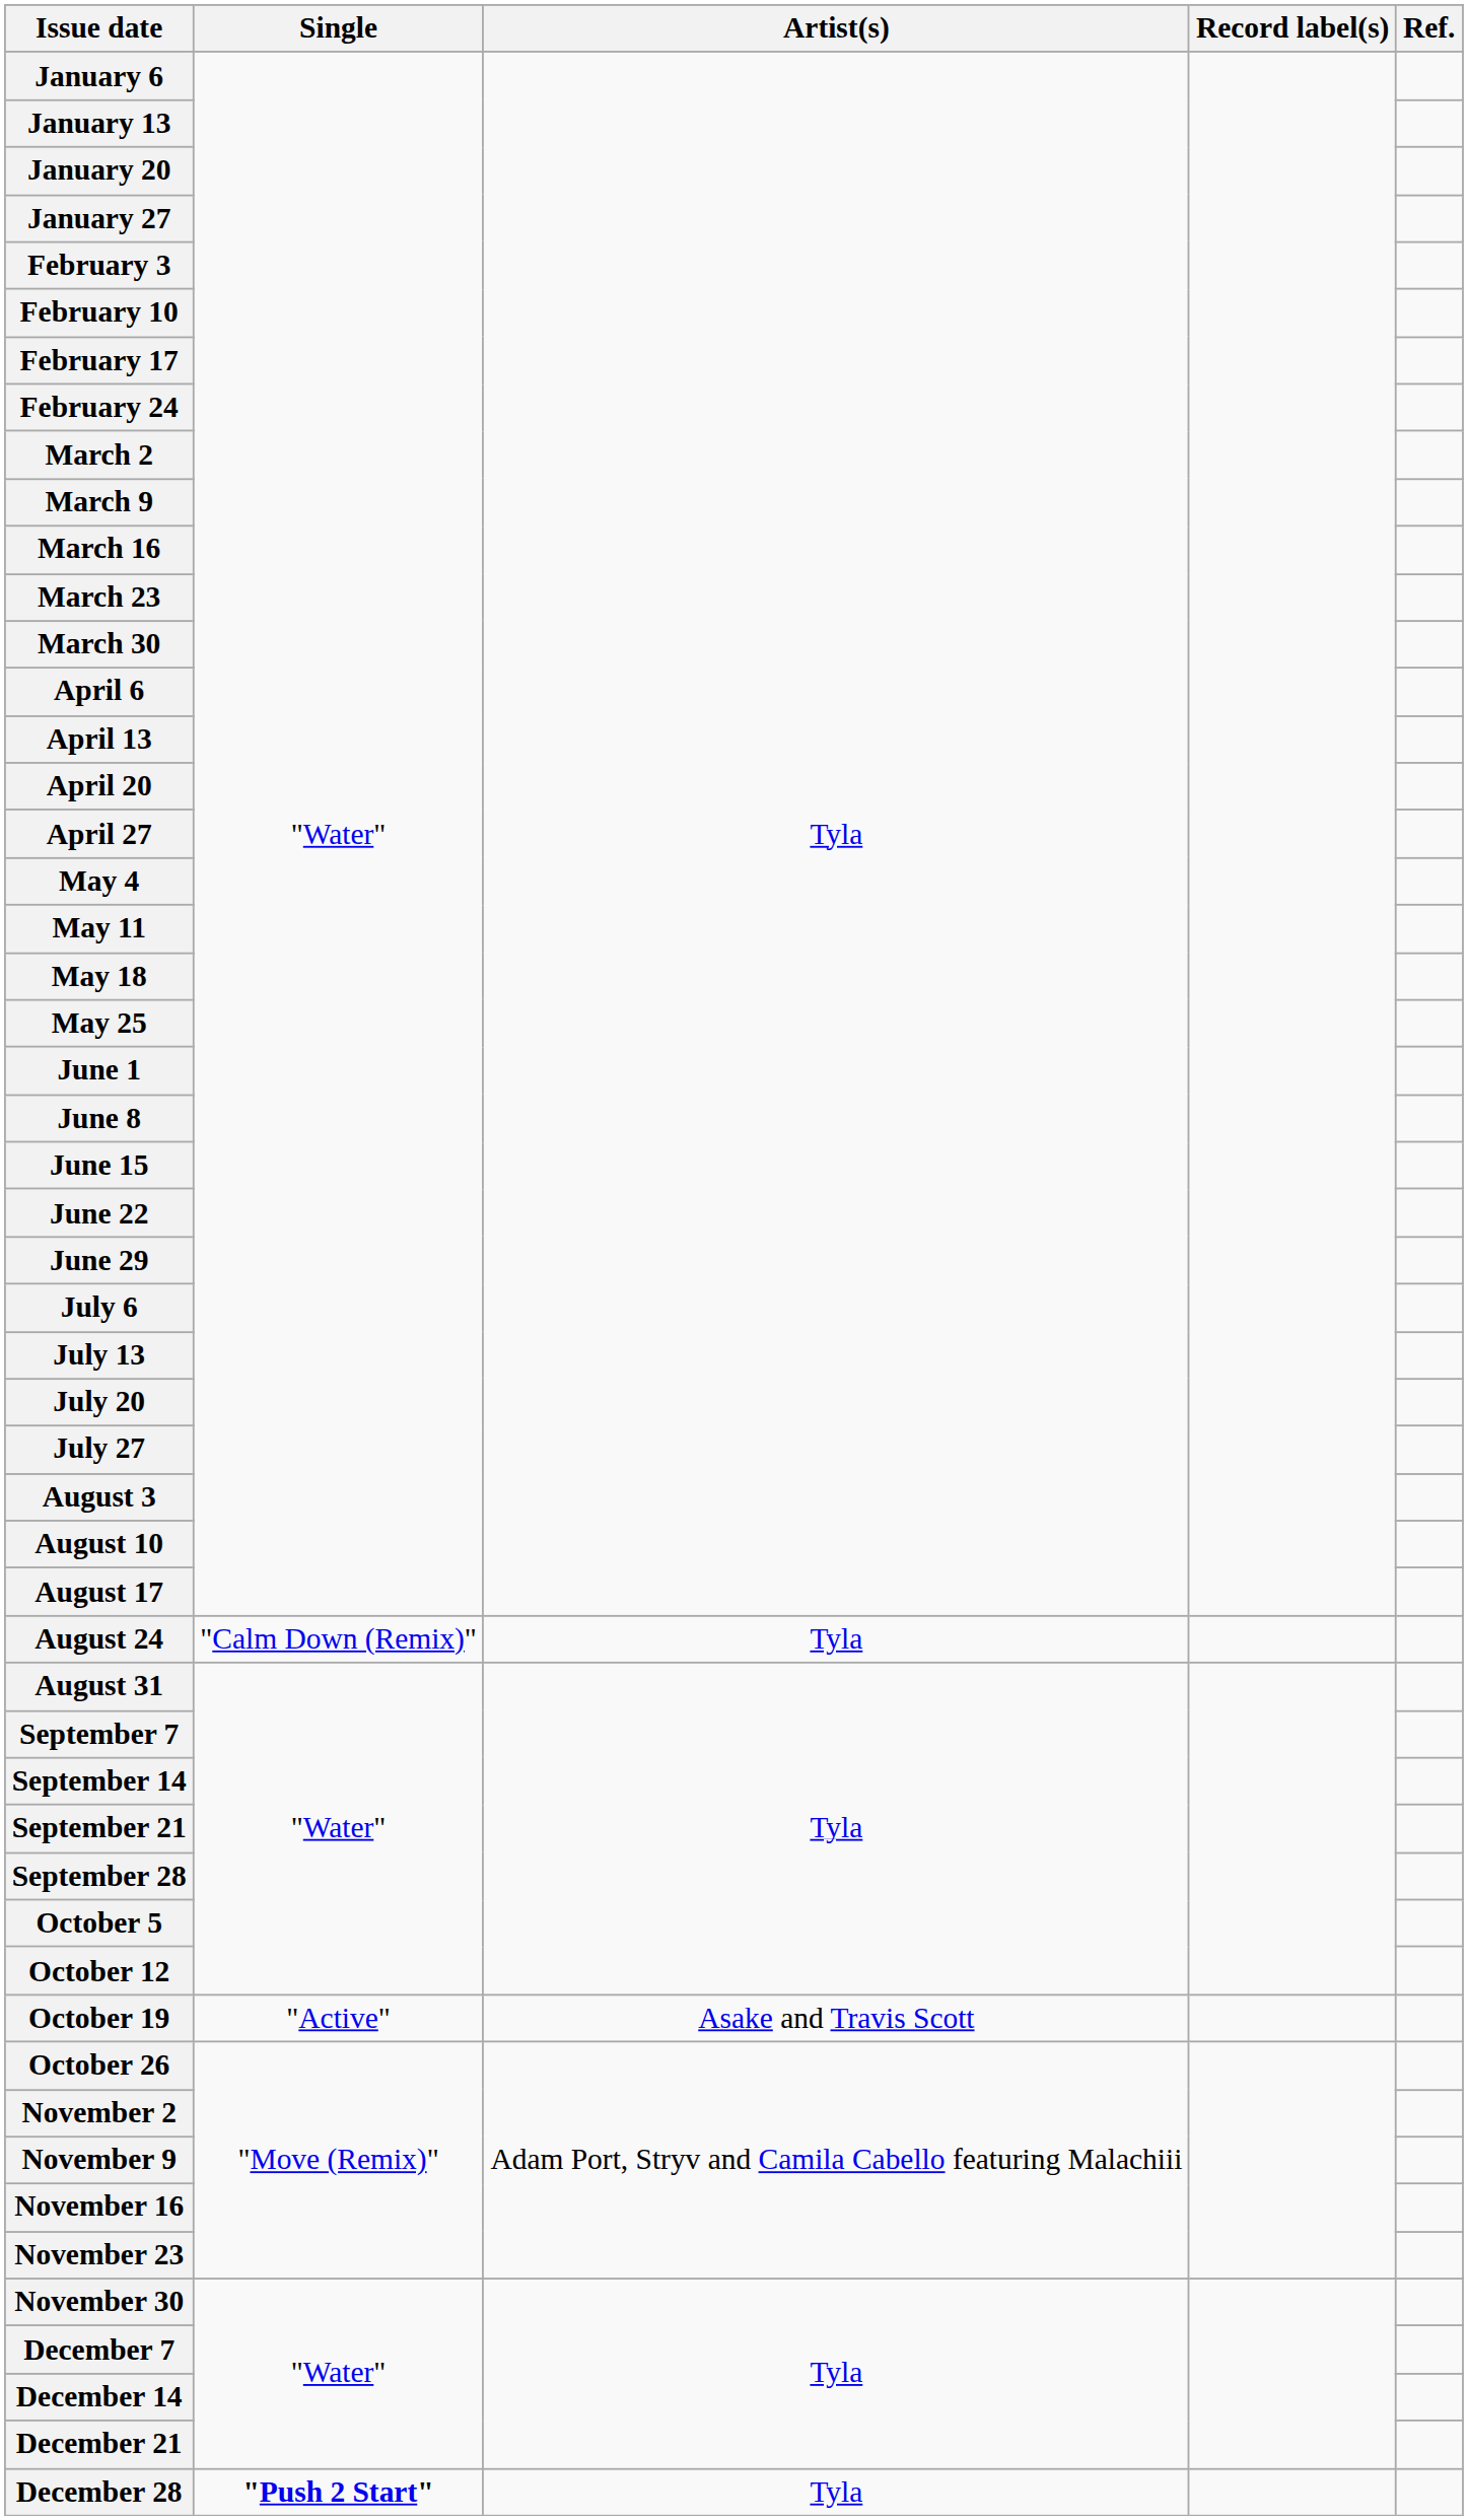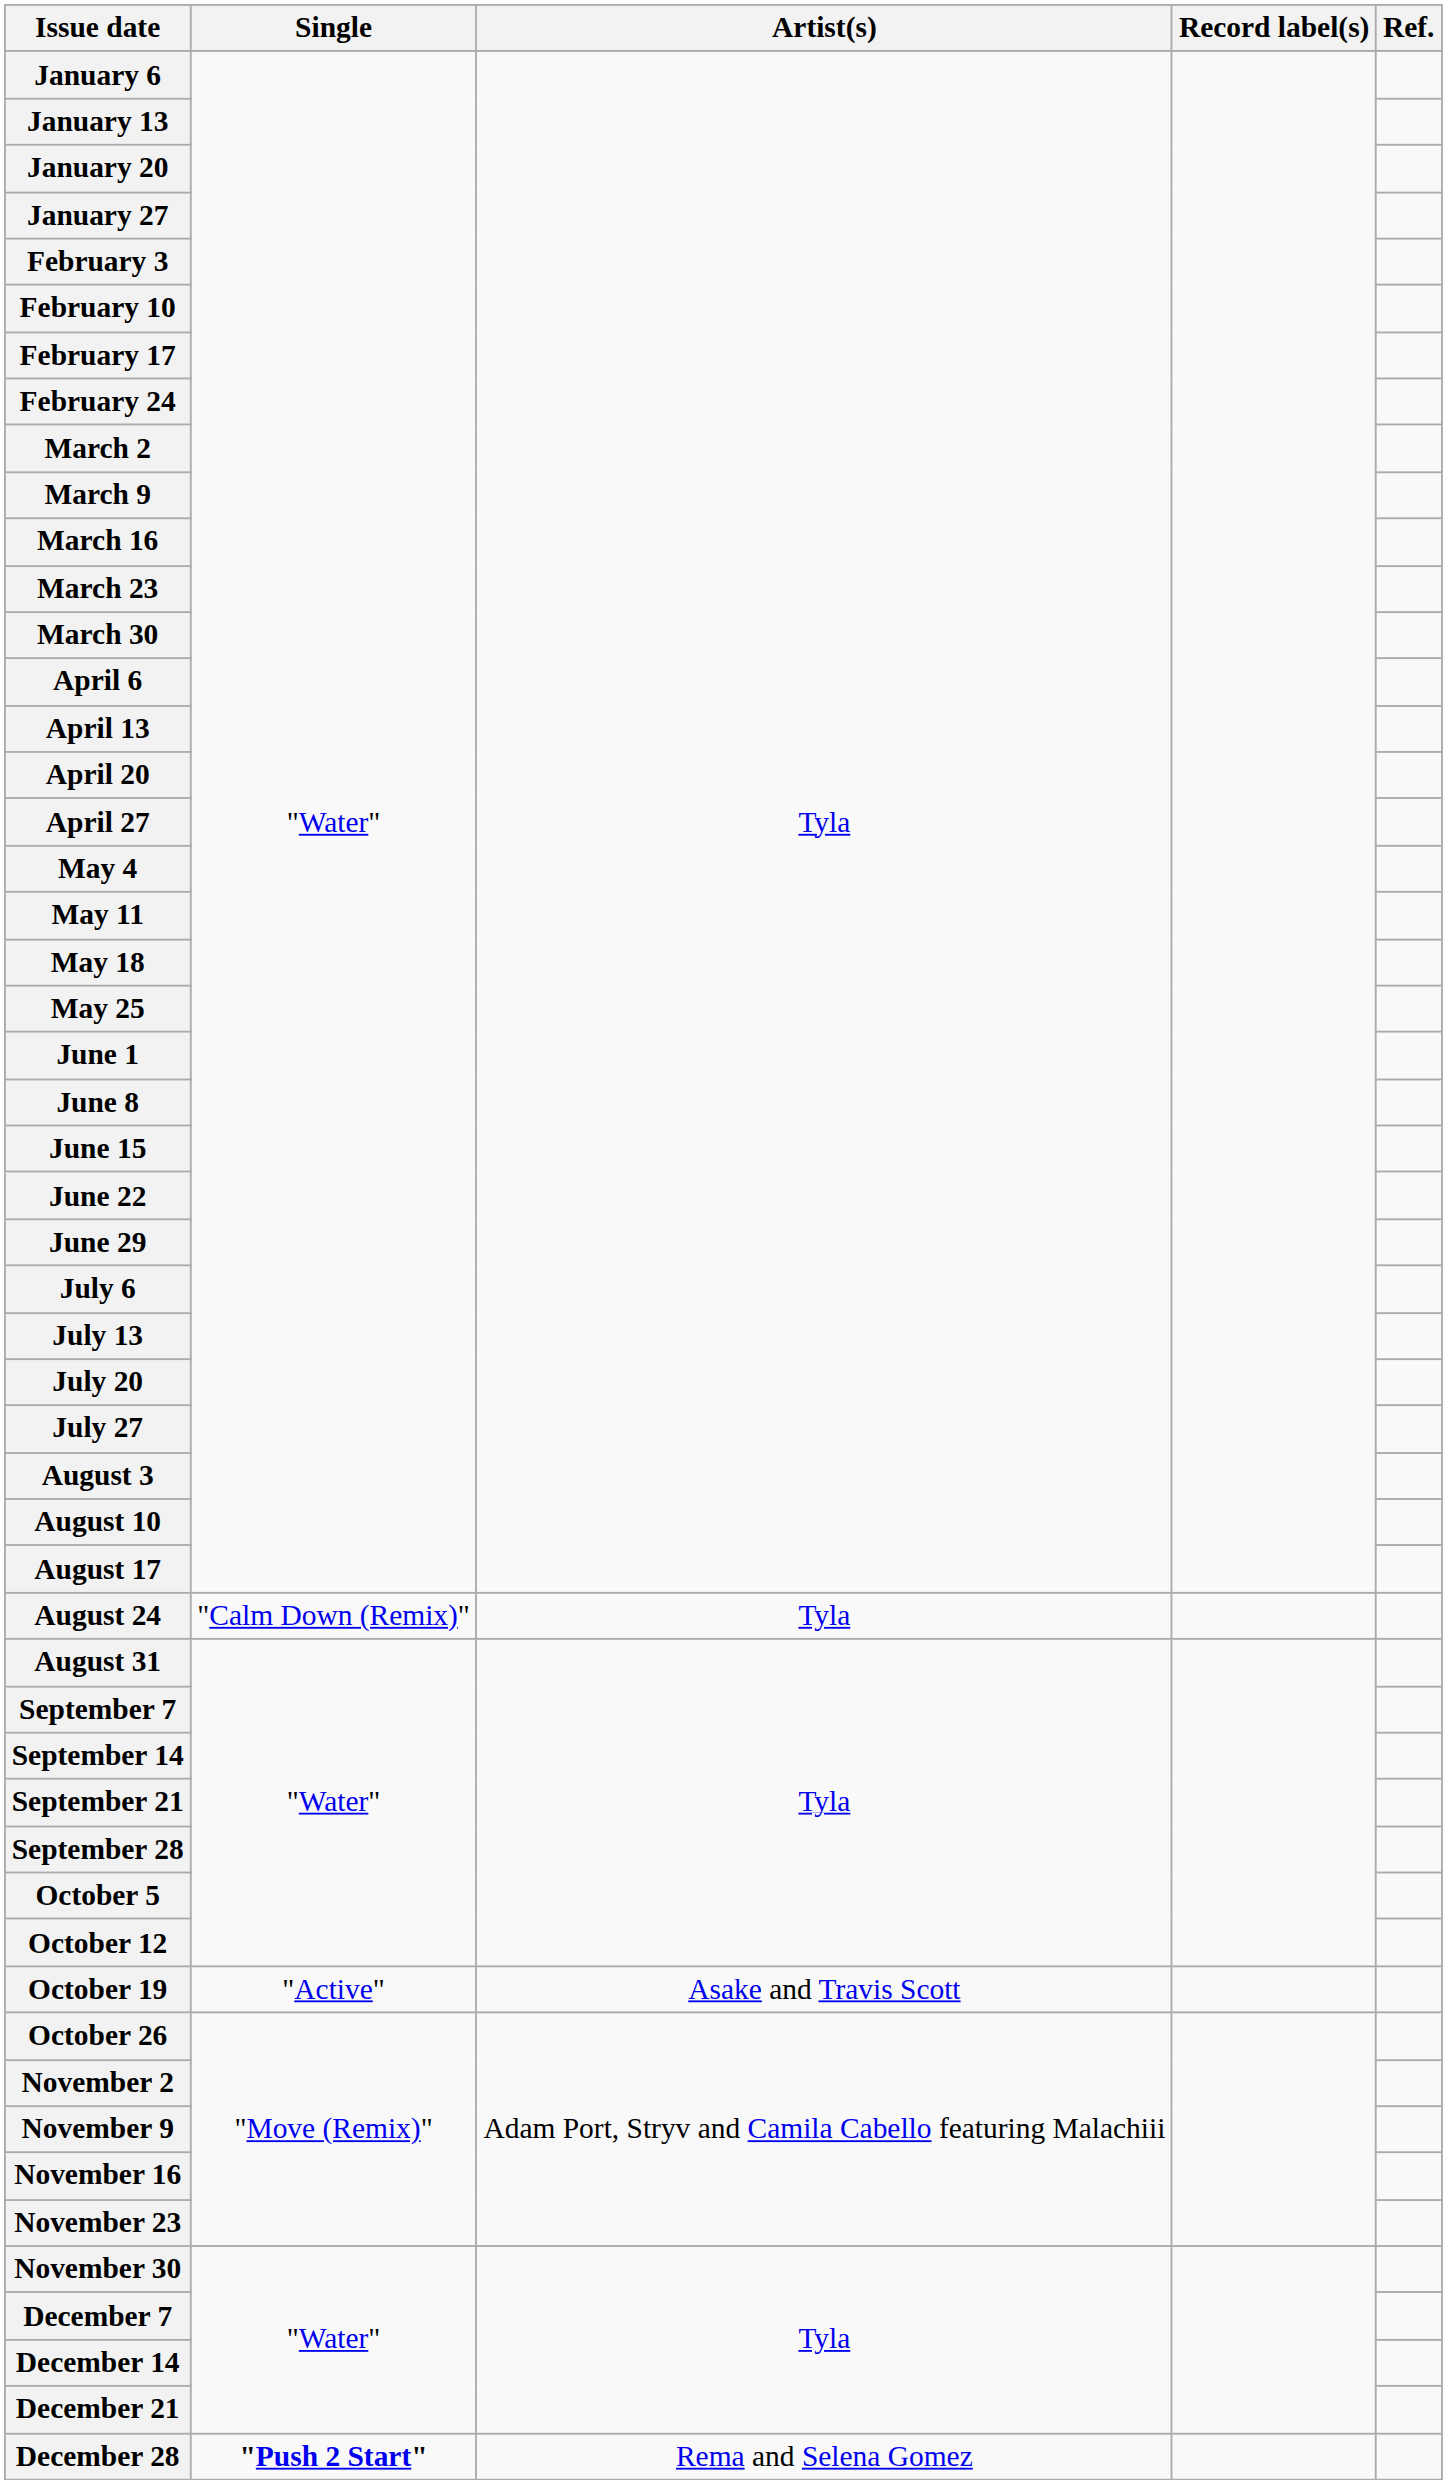 <table class="wikitable plainrowheaders" style="text-align:center">
 <tr>
 <th scope="col">Issue date</th>
 <th scope="col">Single</th>
 <th scope="col">Artist(s)</th>
 <th scope="col">Record label(s)</th>
 <th scope="col">Ref.</th>
 </tr>
 <tr>
 <th scope="row">January 6</th>
 <td rowspan="33">"<a href='#'>Water</a>"</td>
 <td rowspan="33"><a href='#'>Tyla</a></td>
 <td rowspan="33"></td>
 <td></td>
 </tr>
 <tr>
 <th scope="row">January 13</th>
 <td></td>
 </tr>
 <tr>
 <th scope="row">January 20</th>
 <td></td>
 </tr>
 <tr>
 <th scope="row">January 27</th>
 <td></td>
 </tr>
 <tr>
 <th scope="row">February 3</th>
 <td></td>
 </tr>
 <tr>
 <th scope="row">February 10</th>
 <td></td>
 </tr>
 <tr>
 <th scope="row">February 17</th>
 <td></td>
 </tr>
 <tr>
 <th scope="row">February 24</th>
 <td></td>
 </tr>
 <tr>
 <th scope="row">March 2</th>
 <td></td>
 </tr>
 <tr>
 <th scope="row">March 9</th>
 <td></td>
 </tr>
 <tr>
 <th scope="row">March 16</th>
 <td></td>
 </tr>
 <tr>
 <th scope="row">March 23</th>
 <td></td>
 </tr>
 <tr>
 <th scope="row">March 30</th>
 <td></td>
 </tr>
 <tr>
 <th scope="row">April 6</th>
 <td></td>
 </tr>
 <tr>
 <th scope="row">April 13</th>
 <td></td>
 </tr>
 <tr>
 <th scope="row">April 20</th>
 <td></td>
 </tr>
 <tr>
 <th scope="row">April 27</th>
 <td></td>
 </tr>
 <tr>
 <th scope="row">May 4</th>
 <td></td>
 </tr>
 <tr>
 <th scope="row">May 11</th>
 <td></td>
 </tr>
 <tr>
 <th scope="row">May 18</th>
 <td></td>
 </tr>
 <tr>
 <th scope="row">May 25</th>
 <td></td>
 </tr>
 <tr>
 <th scope="row">June 1</th>
 <td></td>
 </tr>
 <tr>
 <th scope="row">June 8</th>
 <td></td>
 </tr>
 <tr>
 <th scope="row">June 15</th>
 <td></td>
 </tr>
 <tr>
 <th scope="row">June 22</th>
 <td></td>
 </tr>
 <tr>
 <th scope="row">June 29</th>
 <td></td>
 </tr>
 <tr>
 <th scope="row">July 6</th>
 <td></td>
 </tr>
 <tr>
 <th scope="row">July 13</th>
 <td></td>
 </tr>
 <tr>
 <th scope="row">July 20</th>
 <td></td>
 </tr>
 <tr>
 <th scope="row">July 27</th>
 <td></td>
 </tr>
 <tr>
 <th scope="row">August 3</th>
 <td></td>
 </tr>
 <tr>
 <th scope="row">August 10</th>
 <td></td>
 </tr>
 <tr>
 <th scope="row">August 17</th>
 <td></td>
 </tr>
 <tr>
 <th scope="row">August 24</th>
 <td>"<a href='#'>Calm Down (Remix)</a>"</td>
 <td><a href='#'>Tyla</a></td>
 <td rowspan="1"></td>
 <td></td>
 </tr>
 <tr>
 <th scope="row">August 31</th>
 <td rowspan="7">"<a href='#'>Water</a>"</td>
 <td rowspan="7"><a href='#'>Tyla</a></td>
 <td rowspan="7"></td>
 <td></td>
 </tr>
 <tr>
 <th scope="row">September 7</th>
 <td></td>
 </tr>
 <tr>
 <th scope="row">September 14</th>
 <td></td>
 </tr>
 <tr>
 <th scope="row">September 21</th>
 <td></td>
 </tr>
 <tr>
 <th scope="row">September 28</th>
 <td></td>
 </tr>
 <tr>
 <th scope="row">October 5</th>
 <td></td>
 </tr>
 <tr>
 <th scope="row">October 12</th>
 <td></td>
 </tr>
 <tr>
 <th scope="row">October 19</th>
 <td rowspan="1">"<a href='#'>Active</a>"</td>
 <td rowspan="1"><a href='#'>Asake</a> and <a href='#'>Travis Scott</a></td>
 <td></td>
 <td></td>
 </tr>
 <tr>
 <th scope="row">October 26</th>
 <td rowspan="5">"<a href='#'>Move (Remix)</a>"</td>
 <td rowspan="5">Adam Port, Stryv and <a href='#'>Camila Cabello</a> featuring Malachiii</td>
 <td rowspan="5"></td>
 <td></td>
 </tr>
 <tr>
 <th scope="row">November 2</th>
 <td></td>
 </tr>
 <tr>
 <th scope="row">November 9</th>
 <td></td>
 </tr>
 <tr>
 <th scope="row">November 16</th>
 <td></td>
 </tr>
 <tr>
 <th scope="row">November 23</th>
 <td></td>
 </tr>
 <tr>
 <th scope="row">November 30</th>
 <td rowspan="4">"<a href='#'>Water</a>"</td>
 <td rowspan="4"><a href='#'>Tyla</a></td>
 <td rowspan="4"></td>
 <td></td>
 </tr>
 <tr>
 <th scope="row">December 7</th>
 <td></td>
 </tr>
 <tr>
 <th scope="row">December 14</th>
 <td></td>
 </tr>
 <tr>
 <th scope="row">December 21</th>
 <td></td>
 </tr>
 <tr>
 <th scope="row">December 28</th>
 <td><strong>"<a href='#'>Push 2 Start</a>"</strong></td>
-<td><a href='#'>Tyla</a></td>
+<td><a href='#'>Rema</a> and <a href='#'>Selena Gomez</a></td>
 <td></td>
 <td></td>
 </tr>
 </table>
